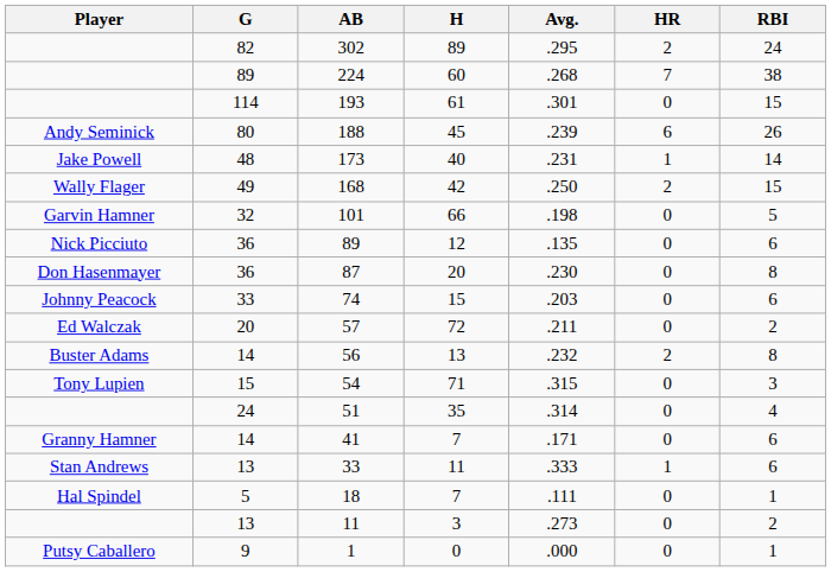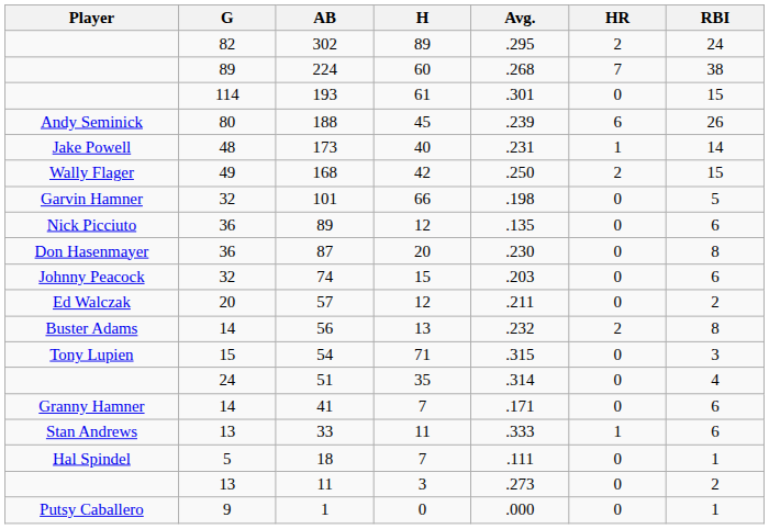 <table class="wikitable sortable">
 <tr>
 <th bgcolor="#DDDDFF" width="16%">Player</th>
 <th bgcolor="#DDDDFF" width="9%">G</th>
 <th bgcolor="#DDDDFF" width="9%">AB</th>
 <th bgcolor="#DDDDFF" width="9%">H</th>
 <th bgcolor="#DDDDFF" width="9%">Avg.</th>
 <th bgcolor="#DDDDFF" width="9%">HR</th>
 <th bgcolor="#DDDDFF" width="9%">RBI</th>
 </tr>
 <tr align="center">
 <td></td>
 <td>82</td>
 <td>302</td>
 <td>89</td>
 <td>.295</td>
 <td>2</td>
 <td>24</td>
 </tr>
 <tr align="center">
 <td></td>
 <td>89</td>
 <td>224</td>
 <td>60</td>
 <td>.268</td>
 <td>7</td>
 <td>38</td>
 </tr>
 <tr align="center">
 <td></td>
 <td>114</td>
 <td>193</td>
 <td>61</td>
 <td>.301</td>
 <td>0</td>
 <td>15</td>
 </tr>
 <tr align="center">
 <td><a href='#'>Andy Seminick</a></td>
 <td>80</td>
 <td>188</td>
 <td>45</td>
 <td>.239</td>
 <td>6</td>
 <td>26</td>
 </tr>
 <tr align=center>
 <td><a href='#'>Jake Powell</a></td>
 <td>48</td>
 <td>173</td>
 <td>40</td>
 <td>.231</td>
 <td>1</td>
 <td>14</td>
 </tr>
 <tr align=center>
 <td><a href='#'>Wally Flager</a></td>
 <td>49</td>
 <td>168</td>
 <td>42</td>
 <td>.250</td>
 <td>2</td>
 <td>15</td>
 </tr>
 <tr align=center>
 <td><a href='#'>Garvin Hamner</a></td>
 <td>32</td>
 <td>101</td>
 <td>66</td>
 <td>.198</td>
 <td>0</td>
 <td>5</td>
 </tr>
 <tr align=center>
 <td><a href='#'>Nick Picciuto</a></td>
 <td>36</td>
 <td>89</td>
 <td>12</td>
 <td>.135</td>
 <td>0</td>
 <td>6</td>
 </tr>
 <tr align=center>
 <td><a href='#'>Don Hasenmayer</a></td>
 <td>36</td>
 <td>87</td>
 <td>20</td>
 <td>.230</td>
 <td>0</td>
 <td>8</td>
 </tr>
 <tr align=center>
 <td><a href='#'>Johnny Peacock</a></td>
-<td>33</td>
+<td>32</td>
 <td>74</td>
 <td>15</td>
 <td>.203</td>
 <td>0</td>
 <td>6</td>
 </tr>
 <tr align=center>
 <td><a href='#'>Ed Walczak</a></td>
 <td>20</td>
 <td>57</td>
-<td>72</td>
+<td>12</td>
 <td>.211</td>
 <td>0</td>
 <td>2</td>
 </tr>
 <tr align=center>
 <td><a href='#'>Buster Adams</a></td>
 <td>14</td>
 <td>56</td>
 <td>13</td>
 <td>.232</td>
 <td>2</td>
 <td>8</td>
 </tr>
 <tr align=center>
 <td><a href='#'>Tony Lupien</a></td>
 <td>15</td>
 <td>54</td>
 <td>71</td>
 <td>.315</td>
 <td>0</td>
 <td>3</td>
 </tr>
 <tr align=center>
 <td></td>
 <td>24</td>
 <td>51</td>
 <td>35</td>
 <td>.314</td>
 <td>0</td>
 <td>4</td>
 </tr>
 <tr align="center">
 <td><a href='#'>Granny Hamner</a></td>
 <td>14</td>
 <td>41</td>
 <td>7</td>
 <td>.171</td>
 <td>0</td>
 <td>6</td>
 </tr>
 <tr align=center>
 <td><a href='#'>Stan Andrews</a></td>
 <td>13</td>
 <td>33</td>
 <td>11</td>
 <td>.333</td>
 <td>1</td>
 <td>6</td>
 </tr>
 <tr align="center">
 <td><a href='#'>Hal Spindel</a></td>
 <td>5</td>
 <td>18</td>
 <td>7</td>
 <td>.111</td>
 <td>0</td>
 <td>1</td>
 </tr>
 <tr align=center>
 <td></td>
 <td>13</td>
 <td>11</td>
 <td>3</td>
 <td>.273</td>
 <td>0</td>
 <td>2</td>
 </tr>
 <tr align="center">
 <td><a href='#'>Putsy Caballero</a></td>
 <td>9</td>
 <td>1</td>
 <td>0</td>
 <td>.000</td>
 <td>0</td>
 <td>1</td>
 </tr>
 </table>
